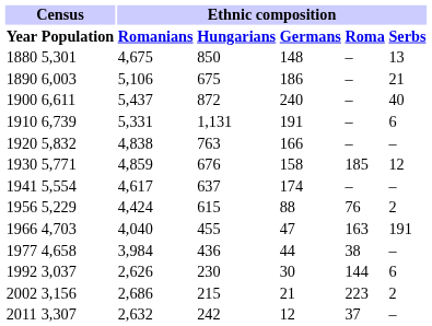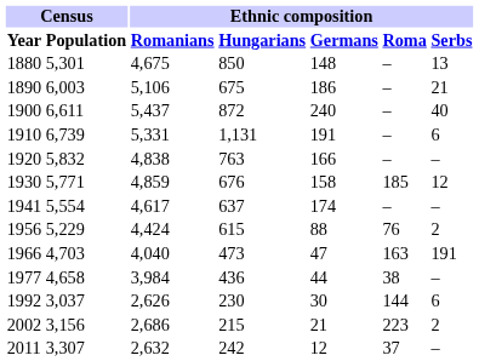 <table class="toccolours">
 <tr>
 <th align="center" colspan="2" style="background:#ccccff;">Census</th>
 <th align="center" colspan="5" style="background:#ccccff;">Ethnic composition</th>
 </tr>
 <tr>
 <th>Year</th>
 <th>Population</th>
 <th><a href='#'>Romanians</a></th>
 <th><a href='#'>Hungarians</a></th>
 <th><a href='#'>Germans</a></th>
 <th><a href='#'>Roma</a></th>
 <th><a href='#'>Serbs</a></th>
 </tr>
 <tr>
 <td>1880</td>
 <td>5,301</td>
 <td>4,675</td>
 <td>850</td>
 <td>148</td>
 <td>–</td>
 <td>13</td>
 </tr>
 <tr>
 <td>1890</td>
 <td>6,003</td>
 <td>5,106</td>
 <td>675</td>
 <td>186</td>
 <td>–</td>
 <td>21</td>
 </tr>
 <tr>
 <td>1900</td>
 <td>6,611</td>
 <td>5,437</td>
 <td>872</td>
 <td>240</td>
 <td>–</td>
 <td>40</td>
 </tr>
 <tr>
 <td>1910</td>
 <td>6,739</td>
 <td>5,331</td>
 <td>1,131</td>
 <td>191</td>
 <td>–</td>
 <td>6</td>
 </tr>
 <tr>
 <td>1920</td>
 <td>5,832</td>
 <td>4,838</td>
 <td>763</td>
 <td>166</td>
 <td>–</td>
 <td>–</td>
 </tr>
 <tr>
 <td>1930</td>
 <td>5,771</td>
 <td>4,859</td>
 <td>676</td>
 <td>158</td>
 <td>185</td>
 <td>12</td>
 </tr>
 <tr>
 <td>1941</td>
 <td>5,554</td>
 <td>4,617</td>
 <td>637</td>
 <td>174</td>
 <td>–</td>
 <td>–</td>
 </tr>
 <tr>
 <td>1956</td>
 <td>5,229</td>
 <td>4,424</td>
 <td>615</td>
 <td>88</td>
 <td>76</td>
 <td>2</td>
 </tr>
 <tr>
 <td>1966</td>
 <td>4,703</td>
 <td>4,040</td>
-<td>455</td>
+<td>473</td>
 <td>47</td>
 <td>163</td>
 <td>191</td>
 </tr>
 <tr>
 <td>1977</td>
 <td>4,658</td>
 <td>3,984</td>
 <td>436</td>
 <td>44</td>
 <td>38</td>
 <td>–</td>
 </tr>
 <tr>
 <td>1992</td>
 <td>3,037</td>
 <td>2,626</td>
 <td>230</td>
 <td>30</td>
 <td>144</td>
 <td>6</td>
 </tr>
 <tr>
 <td>2002</td>
 <td>3,156</td>
 <td>2,686</td>
 <td>215</td>
 <td>21</td>
 <td>223</td>
 <td>2</td>
 </tr>
 <tr>
 <td>2011</td>
 <td>3,307</td>
 <td>2,632</td>
 <td>242</td>
 <td>12</td>
 <td>37</td>
 <td>–</td>
 </tr>
 </table>
